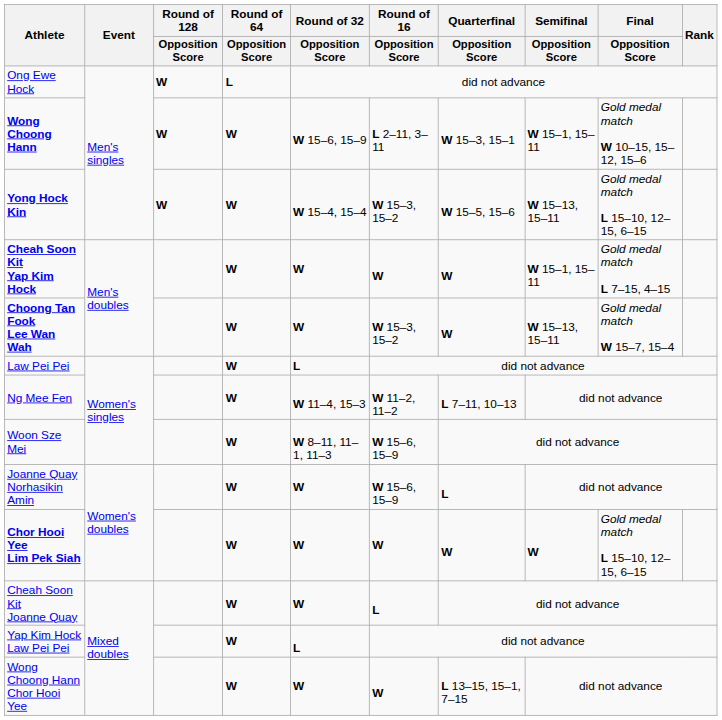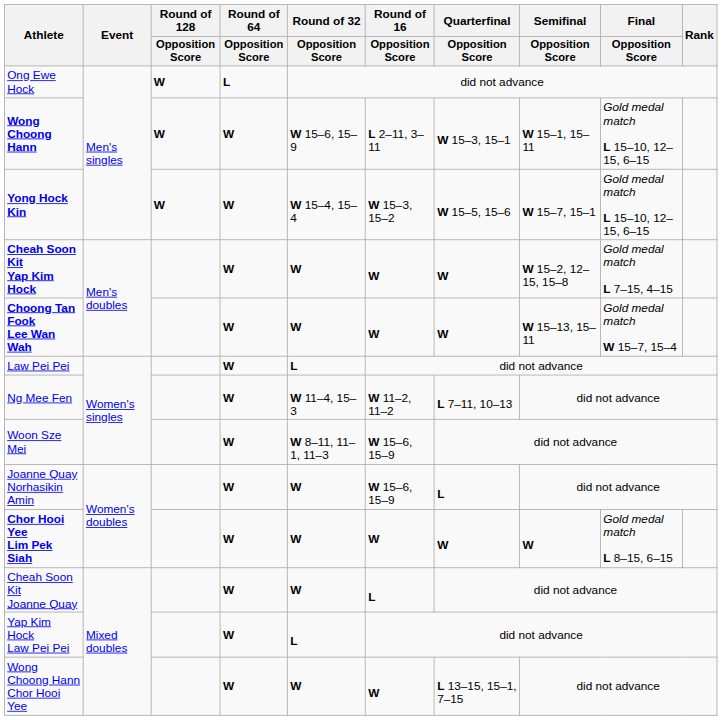 <table class="wikitable" style="font-size:90%">
 <tr>
 <th rowspan=2>Athlete</th>
 <th rowspan=2>Event</th>
 <th>Round of 128</th>
 <th>Round of 64</th>
 <th>Round of 32</th>
 <th>Round of 16</th>
 <th>Quarterfinal</th>
 <th>Semifinal</th>
 <th>Final</th>
 <th rowspan=2>Rank</th>
 </tr>
 <tr style="font-size:95%">
 <th>Opposition<br>Score</th>
 <th>Opposition<br>Score</th>
 <th>Opposition<br>Score</th>
 <th>Opposition<br>Score</th>
 <th>Opposition<br>Score</th>
 <th>Opposition<br>Score</th>
 <th>Opposition<br>Score</th>
 </tr>
 <tr>
 <td><a href='#'>Ong Ewe Hock</a></td>
 <td rowspan=3><a href='#'>Men's singles</a></td>
 <td><strong>W</strong></td>
 <td><strong>L</strong></td>
 <td align=center colspan=6>did not advance</td>
 </tr>
 <tr>
 <td><strong><a href='#'>Wong Choong Hann</a></strong></td>
 <td><strong>W</strong></td>
 <td><strong>W</strong></td>
 <td><br><strong>W</strong> 15–6, 15–9</td>
 <td><br><strong>L</strong> 2–11, 3–11</td>
 <td><br><strong>W</strong> 15–3, 15–1</td>
 <td><br><strong>W</strong> 15–1, 15–11</td>
-<td><em>Gold medal match</em><br><br><strong>W</strong> 10–15, 15–12, 15–6</td>
+<td><em>Gold medal match</em><br><br><strong>L</strong> 15–10, 12–15, 6–15</td>
 <td align=center></td>
 </tr>
 <tr>
 <td><strong><a href='#'>Yong Hock Kin</a></strong></td>
 <td><strong>W</strong></td>
 <td><strong>W</strong></td>
 <td><br><strong>W</strong> 15–4, 15–4</td>
 <td><br><strong>W</strong> 15–3, 15–2</td>
 <td><br><strong>W</strong> 15–5, 15–6</td>
-<td><br><strong>W</strong> 15–13, 15–11</td>
+<td><br><strong>W</strong> 15–7, 15–1</td>
 <td><em>Gold medal match</em><br><br><strong>L</strong> 15–10, 12–15, 6–15</td>
 <td align=center></td>
 </tr>
 <tr>
 <td><strong><a href='#'>Cheah Soon Kit</a><br><a href='#'>Yap Kim Hock</a></strong></td>
 <td rowspan=2><a href='#'>Men's doubles</a></td>
 <td></td>
 <td><strong>W</strong></td>
 <td><strong>W</strong></td>
 <td><br><strong>W</strong></td>
 <td><br><strong>W</strong></td>
-<td><br><strong>W</strong> 15–1, 15–11</td>
+<td><br><strong>W</strong> 15–2, 12–15, 15–8</td>
 <td><em>Gold medal match</em><br><br><strong>L</strong> 7–15, 4–15</td>
 <td align=center></td>
 </tr>
 <tr>
 <td><strong><a href='#'>Choong Tan Fook</a><br><a href='#'>Lee Wan Wah</a></strong></td>
 <td></td>
 <td><strong>W</strong></td>
 <td><strong>W</strong></td>
-<td><br><strong>W</strong> 15–3, 15–2</td>
+<td><br><strong>W</strong></td>
 <td><br><strong>W</strong></td>
 <td><br><strong>W</strong> 15–13, 15–11</td>
 <td><em>Gold medal match</em><br><br><strong>W</strong> 15–7, 15–4</td>
 <td align=center></td>
 </tr>
 <tr>
 <td><a href='#'>Law Pei Pei</a></td>
 <td rowspan=3><a href='#'>Women's singles</a></td>
 <td></td>
 <td><strong>W</strong></td>
 <td><strong>L</strong></td>
 <td align=center colspan=5>did not advance</td>
 </tr>
 <tr>
 <td><a href='#'>Ng Mee Fen</a></td>
 <td></td>
 <td><strong>W</strong></td>
 <td><br><strong>W</strong> 11–4, 15–3</td>
 <td><br><strong>W</strong> 11–2, 11–2</td>
 <td><br><strong>L</strong> 7–11, 10–13</td>
 <td align=center colspan=3>did not advance</td>
 </tr>
 <tr>
 <td><a href='#'>Woon Sze Mei</a></td>
 <td></td>
 <td><strong>W</strong></td>
 <td><br><strong>W</strong> 8–11, 11–1, 11–3</td>
 <td><br><strong>W</strong> 15–6, 15–9</td>
 <td align=center colspan=4>did not advance</td>
 </tr>
 <tr>
 <td><a href='#'>Joanne Quay</a><br><a href='#'>Norhasikin Amin</a></td>
 <td rowspan=2><a href='#'>Women's doubles</a></td>
 <td></td>
 <td><strong>W</strong></td>
 <td><strong>W</strong></td>
 <td><br><strong>W</strong> 15–6, 15–9</td>
 <td><br><strong>L</strong></td>
 <td align=center colspan=3>did not advance</td>
 </tr>
 <tr>
 <td><strong><a href='#'>Chor Hooi Yee</a><br><a href='#'>Lim Pek Siah</a></strong></td>
 <td></td>
 <td><strong>W</strong></td>
 <td><strong>W</strong></td>
 <td><strong>W</strong></td>
 <td><br><strong>W</strong></td>
 <td><br><strong>W</strong></td>
-<td><em>Gold medal match</em><br><br><strong>L</strong> 15–10, 12–15, 6–15</td>
+<td><em>Gold medal match</em><br><br><strong>L</strong> 8–15, 6–15</td>
 <td align=center></td>
 </tr>
 <tr>
 <td><a href='#'>Cheah Soon Kit</a><br><a href='#'>Joanne Quay</a></td>
 <td rowspan=3><a href='#'>Mixed doubles</a></td>
 <td></td>
 <td><strong>W</strong></td>
 <td><strong>W</strong></td>
 <td><br><strong>L</strong></td>
 <td align=center colspan=4>did not advance</td>
 </tr>
 <tr>
 <td><a href='#'>Yap Kim Hock</a><br><a href='#'>Law Pei Pei</a></td>
 <td></td>
 <td><strong>W</strong></td>
 <td><br><strong>L</strong></td>
 <td align=center colspan=5>did not advance</td>
 </tr>
 <tr>
 <td><a href='#'>Wong Choong Hann</a><br><a href='#'>Chor Hooi Yee</a></td>
 <td></td>
 <td><strong>W</strong></td>
 <td><strong>W</strong></td>
 <td><br><strong>W</strong></td>
 <td><br><strong>L</strong> 13–15, 15–1, 7–15</td>
 <td align=center colspan=3>did not advance</td>
 </tr>
 </table>
